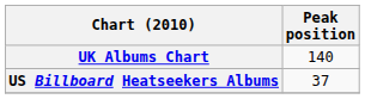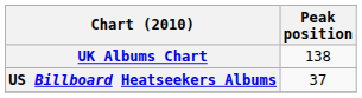 <table class="wikitable plainrowheaders">
 <tr>
 <th>Chart (2010)</th>
 <th>Peak<br>position</th>
 </tr>
 <tr>
 <th scope="row"><a href='#'>UK Albums Chart</a></th>
-<td align="center">140</td>
+<td align="center">138</td>
 </tr>
 <tr>
 <th scope="row">US <em><a href='#'>Billboard</a></em> <a href='#'>Heatseekers Albums</a></th>
 <td align="center">37</td>
 </tr>
 <tr>
 </tr>
 </table>
